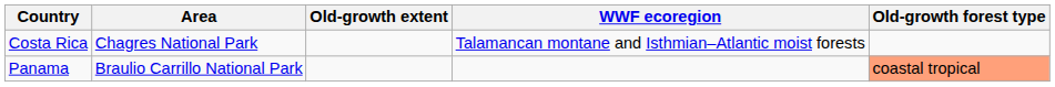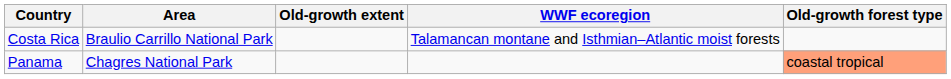 <table class="wikitable sortable">
 <tr>
 <th>Country</th>
 <th>Area</th>
 <th>Old-growth extent</th>
 <th><a href='#'>WWF ecoregion</a></th>
 <th class="unsortable">Old-growth forest type</th>
 </tr>
 <tr>
 <td><a href='#'>Costa Rica</a></td>
-<td><a href='#'>Chagres National Park</a></td>
+<td><a href='#'>Braulio Carrillo National Park</a></td>
 <td></td>
 <td><a href='#'>Talamancan montane</a> and <a href='#'>Isthmian–Atlantic moist</a> forests</td>
 <td></td>
 </tr>
 <tr>
 <td><a href='#'>Panama</a></td>
-<td><a href='#'>Braulio Carrillo National Park</a></td>
+<td><a href='#'>Chagres National Park</a></td>
 <td></td>
 <td></td>
 <td style="background: lightsalmon;">coastal tropical</td>
 </tr>
 </table>
